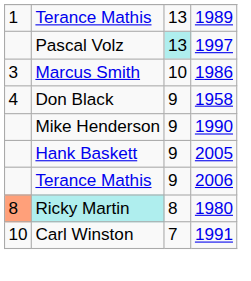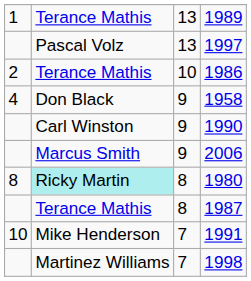 <table class="wikitable">
 <tr>
 </tr>
 <tr>
 <td>1</td>
 <td><a href='#'>Terance Mathis</a></td>
 <td>13</td>
 <td><a href='#'>1989</a></td>
 </tr>
 <tr>
 <td></td>
 <td>Pascal Volz</td>
-<td style="background: paleturquoise;">13</td>
+<td>13</td>
 <td><a href='#'>1997</a></td>
 </tr>
 <tr>
-<td>3</td>
-<td><a href='#'>Marcus Smith</a></td>
+<td>2</td>
+<td><a href='#'>Terance Mathis</a></td>
 <td>10</td>
 <td><a href='#'>1986</a></td>
 </tr>
 <tr>
 <td>4</td>
 <td>Don Black</td>
 <td>9</td>
 <td><a href='#'>1958</a></td>
 </tr>
 <tr>
 <td></td>
-<td>Mike Henderson</td>
+<td>Carl Winston</td>
 <td>9</td>
 <td><a href='#'>1990</a></td>
 </tr>
 <tr>
 <td></td>
-<td><a href='#'>Hank Baskett</a></td>
-<td>9</td>
-<td><a href='#'>2005</a></td>
-</tr>
-<tr>
-<td></td>
-<td><a href='#'>Terance Mathis</a></td>
+<td><a href='#'>Marcus Smith</a></td>
 <td>9</td>
 <td><a href='#'>2006</a></td>
 </tr>
 <tr>
-<td style="background: lightsalmon;">8</td>
+<td>8</td>
 <td style="background: paleturquoise;">Ricky Martin</td>
 <td>8</td>
 <td><a href='#'>1980</a></td>
 </tr>
 <tr>
+<td></td>
+<td><a href='#'>Terance Mathis</a></td>
+<td>8</td>
+<td><a href='#'>1987</a></td>
+</tr>
+<tr>
 <td>10</td>
-<td>Carl Winston</td>
+<td>Mike Henderson</td>
 <td>7</td>
 <td><a href='#'>1991</a></td>
 </tr>
+<tr>
+<td></td>
+<td>Martinez Williams</td>
+<td>7</td>
+<td><a href='#'>1998</a></td>
+</tr>
 </table>
